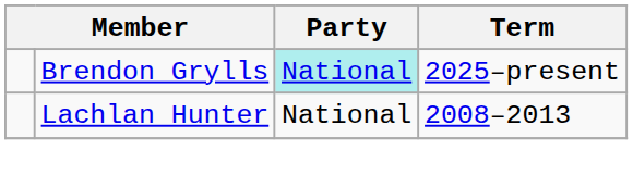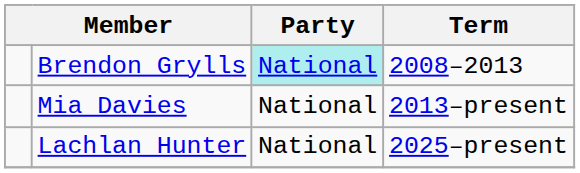 <table class="wikitable">
 <tr>
 <th colspan="2">Member</th>
 <th>Party</th>
 <th>Term</th>
 </tr>
 <tr>
 <td> </td>
 <td><a href='#'>Brendon Grylls</a></td>
 <td style="background: paleturquoise;"><a href='#'>National</a></td>
-<td><a href='#'>2025</a>–present</td>
+<td><a href='#'>2008</a>–2013</td>
+</tr>
+<tr>
+<td> </td>
+<td><a href='#'>Mia Davies</a></td>
+<td>National</td>
+<td><a href='#'>2013</a>–present</td>
 </tr>
 <tr>
 <td> </td>
 <td><a href='#'>Lachlan Hunter</a></td>
 <td>National</td>
-<td><a href='#'>2008</a>–2013</td>
+<td><a href='#'>2025</a>–present</td>
 </tr>
 <tr>
 </tr>
 </table>
